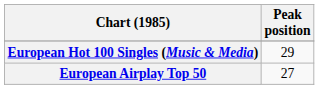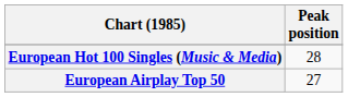 <table class="wikitable plainrowheaders sortable" style="text-align:center">
 <tr>
 <th>Chart (1985)</th>
 <th>Peak<br>position</th>
 </tr>
 <tr>
 </tr>
 <tr>
 </tr>
 <tr>
 <th scope="row"><a href='#'>European Hot 100 Singles</a> (<em><a href='#'>Music & Media</a></em>)</th>
-<td>29</td>
+<td>28</td>
 </tr>
 <tr>
 <th scope="row"><a href='#'>European Airplay Top 50</a><em></th>
 <td>27</td>
 </tr>
 </table>
